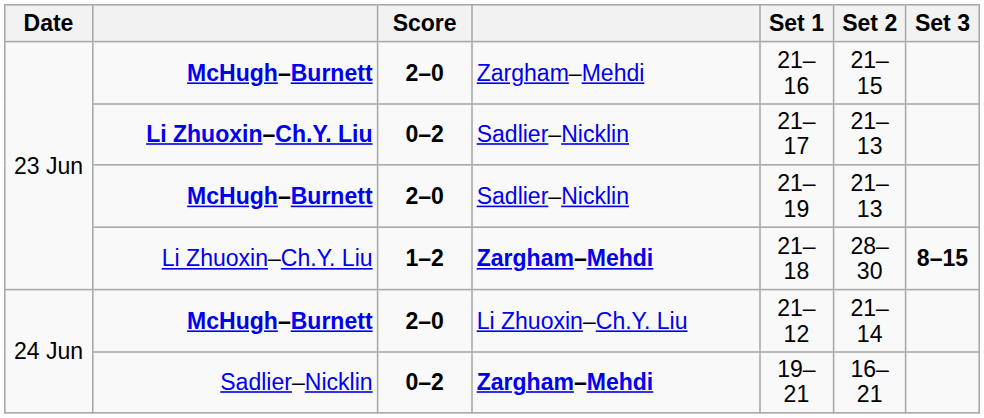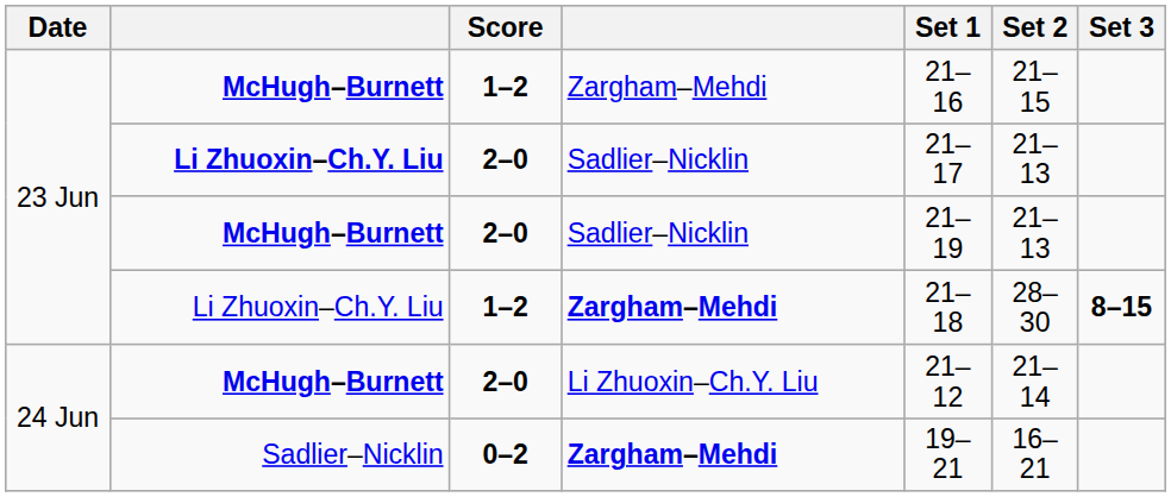 <table class="wikitable" style="text-align: center; font-size:90% ">
 <tr>
 <th width="60">Date</th>
 <th align="right" width="250"></th>
 <th width="60">Score</th>
 <th align="left" width="250"></th>
 <th width="50">Set 1</th>
 <th width="50">Set 2</th>
 <th width="50">Set 3</th>
 </tr>
 <tr>
 <td rowspan=4>23 Jun</td>
 <td align=right><strong><a href='#'>McHugh</a>–<a href='#'>Burnett</a> </strong></td>
-<td align=center><strong>2–0</strong></td>
+<td align=center><strong>1–2</strong></td>
 <td align=left> <a href='#'>Zargham</a>–<a href='#'>Mehdi</a></td>
 <td>21–16</td>
 <td>21–15</td>
 <td></td>
 </tr>
 <tr>
 <td align=right><strong><a href='#'>Li Zhuoxin</a>–<a href='#'>Ch.Y. Liu</a> </strong></td>
-<td align=center><strong>0–2</strong></td>
+<td align=center><strong>2–0</strong></td>
 <td align=left> <a href='#'>Sadlier</a>–<a href='#'>Nicklin</a></td>
 <td>21–17</td>
 <td>21–13</td>
 <td></td>
 </tr>
 <tr>
 <td align=right><strong><a href='#'>McHugh</a>–<a href='#'>Burnett</a> </strong></td>
 <td align=center><strong>2–0</strong></td>
 <td align=left> <a href='#'>Sadlier</a>–<a href='#'>Nicklin</a></td>
 <td>21–19</td>
 <td>21–13</td>
 <td></td>
 </tr>
 <tr>
 <td align=right><a href='#'>Li Zhuoxin</a>–<a href='#'>Ch.Y. Liu</a> </td>
 <td align=center><strong>1–2</strong></td>
 <td align=left><strong> <a href='#'>Zargham</a>–<a href='#'>Mehdi</a></strong></td>
 <td>21–18</td>
 <td>28–30</td>
 <td><strong>8–15</strong></td>
 </tr>
 <tr>
 <td rowspan=2>24 Jun</td>
 <td align=right><strong><a href='#'>McHugh</a>–<a href='#'>Burnett</a> </strong></td>
 <td align=center><strong>2–0</strong></td>
 <td align=left> <a href='#'>Li Zhuoxin</a>–<a href='#'>Ch.Y. Liu</a></td>
 <td>21–12</td>
 <td>21–14</td>
 <td></td>
 </tr>
 <tr>
 <td align=right><a href='#'>Sadlier</a>–<a href='#'>Nicklin</a> </td>
 <td align=center><strong>0–2</strong></td>
 <td align=left><strong> <a href='#'>Zargham</a>–<a href='#'>Mehdi</a></strong></td>
 <td>19–21</td>
 <td>16–21</td>
 <td></td>
 </tr>
 </table>
